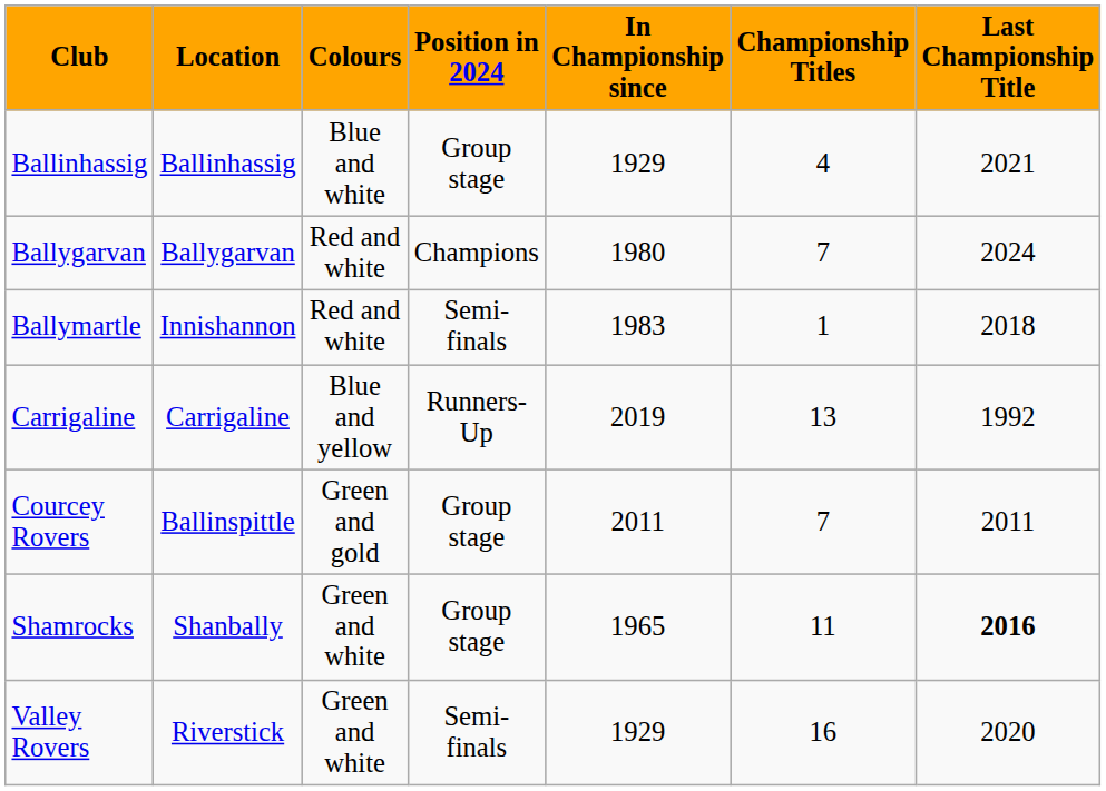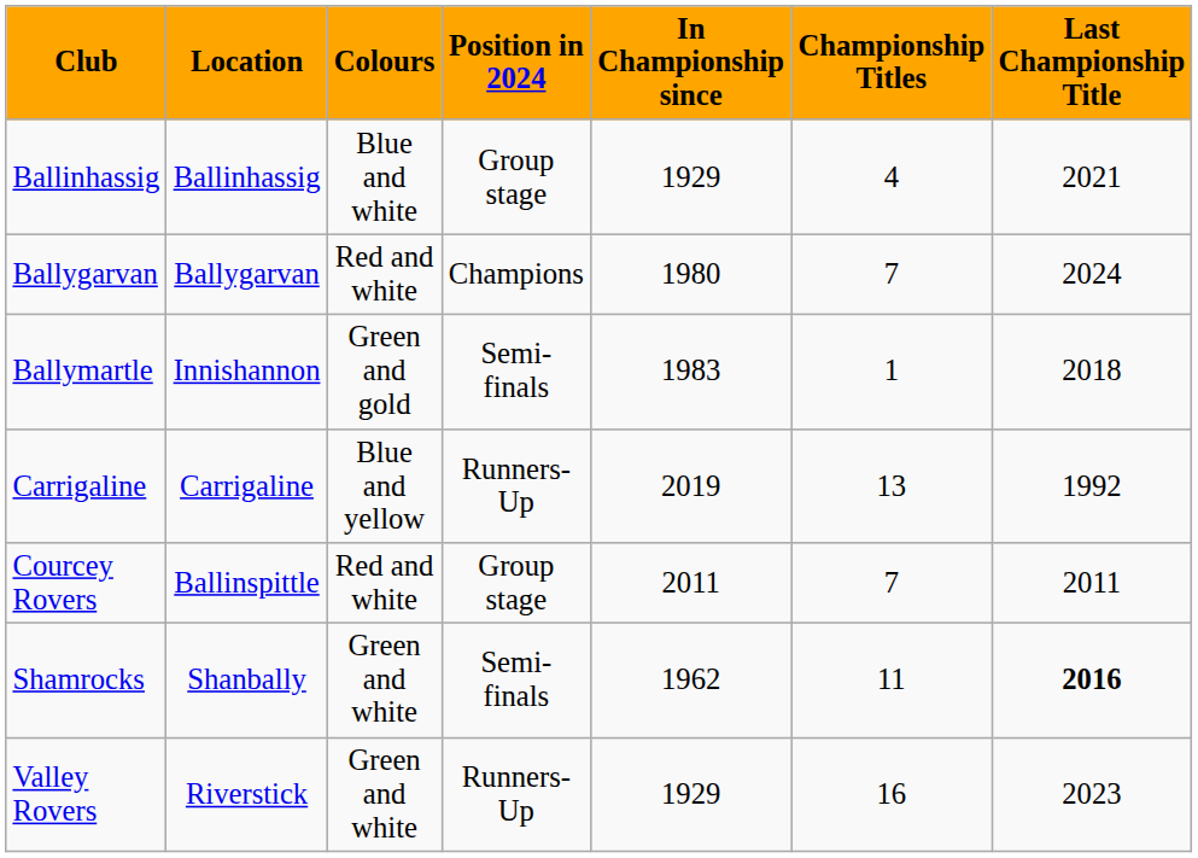 <table class="wikitable sortable" style="text-align:center">
 <tr>
 <th style="background:orange;color:black">Club</th>
 <th style="background:orange;color:black">Location</th>
 <th style="background:orange;color:black">Colours</th>
 <th style="background:orange;color:black">Position in <a href='#'>2024</a></th>
 <th style="background:orange;color:black">In Championship since</th>
 <th style="background:orange;color:black">Championship Titles</th>
 <th style="background:orange;color:black">Last Championship Title</th>
 </tr>
 <tr>
 <td style="text-align:left;"> <a href='#'>Ballinhassig</a></td>
 <td><a href='#'>Ballinhassig</a></td>
 <td>Blue and white</td>
 <td>Group stage</td>
 <td>1929</td>
 <td>4</td>
 <td>2021</td>
 </tr>
 <tr>
 <td style="text-align:left;"> <a href='#'>Ballygarvan</a></td>
 <td><a href='#'>Ballygarvan</a></td>
 <td>Red and white</td>
 <td>Champions</td>
 <td>1980</td>
 <td>7</td>
 <td>2024</td>
 </tr>
 <tr>
 <td style="text-align:left;"> <a href='#'>Ballymartle</a></td>
 <td><a href='#'>Innishannon</a></td>
-<td>Red and white</td>
+<td>Green and gold</td>
 <td>Semi-finals</td>
 <td>1983</td>
 <td>1</td>
 <td>2018</td>
 </tr>
 <tr>
 <td style="text-align:left;"> <a href='#'>Carrigaline</a></td>
 <td><a href='#'>Carrigaline</a></td>
 <td>Blue and yellow</td>
 <td>Runners-Up</td>
 <td>2019</td>
 <td>13</td>
 <td>1992</td>
 </tr>
 <tr>
 <td style="text-align:left;"> <a href='#'>Courcey Rovers</a></td>
 <td><a href='#'>Ballinspittle</a></td>
-<td>Green and gold</td>
+<td>Red and white</td>
 <td>Group stage</td>
 <td>2011</td>
 <td>7</td>
 <td>2011</td>
 </tr>
 <tr>
 <td style="text-align:left;"> <a href='#'>Shamrocks</a></td>
 <td><a href='#'>Shanbally</a></td>
 <td>Green and white</td>
-<td>Group stage</td>
-<td>1965</td>
+<td>Semi-finals</td>
+<td>1962</td>
 <td>11</td>
 <td><strong>2016</strong></td>
 </tr>
 <tr>
 <td style="text-align:left;"> <a href='#'>Valley Rovers</a></td>
 <td><a href='#'>Riverstick</a></td>
 <td>Green and white</td>
-<td>Semi-finals</td>
+<td>Runners-Up</td>
 <td>1929</td>
 <td>16</td>
-<td>2020</td>
+<td>2023</td>
 </tr>
 </table>
